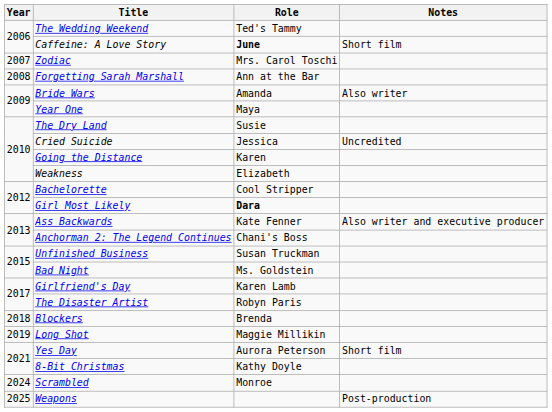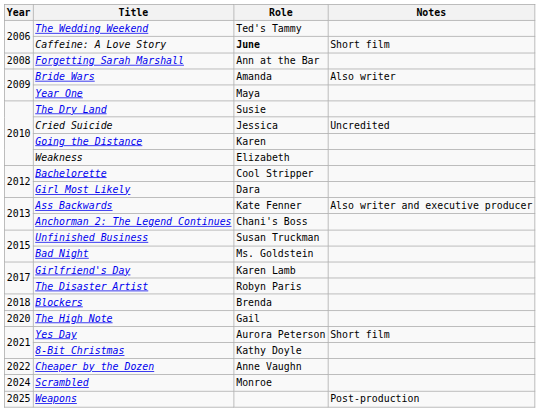 <table class="wikitable sortable">
 <tr>
 <th>Year</th>
 <th>Title</th>
 <th>Role</th>
 <th class="unsortable">Notes</th>
 </tr>
 <tr>
 <td rowspan=2>2006</td>
 <td data-sort-value="Wedding Weekend, The"><em><a href='#'>The Wedding Weekend</a></em></td>
 <td>Ted's Tammy</td>
 <td></td>
 </tr>
 <tr>
 <td><em>Caffeine: A Love Story</em></td>
 <td><strong>June</strong></td>
 <td>Short film</td>
-</tr>
-<tr>
-<td>2007</td>
-<td><em><a href='#'>Zodiac</a></em></td>
-<td>Mrs. Carol Toschi</td>
-<td></td>
 </tr>
 <tr>
 <td>2008</td>
 <td><em><a href='#'>Forgetting Sarah Marshall</a></em></td>
 <td>Ann at the Bar</td>
 <td></td>
 </tr>
 <tr>
 <td rowspan=2>2009</td>
 <td><em><a href='#'>Bride Wars</a></em></td>
 <td>Amanda</td>
 <td>Also writer</td>
 </tr>
 <tr>
 <td><em><a href='#'>Year One</a></em></td>
 <td>Maya</td>
 <td></td>
 </tr>
 <tr>
 <td rowspan=4>2010</td>
 <td data-sort-value="Dry Land, The"><em><a href='#'>The Dry Land</a></em></td>
 <td>Susie</td>
 <td></td>
 </tr>
 <tr>
 <td><em>Cried Suicide</em></td>
 <td>Jessica</td>
 <td>Uncredited</td>
 </tr>
 <tr>
 <td><em><a href='#'>Going the Distance</a></em></td>
 <td>Karen</td>
 <td></td>
 </tr>
 <tr>
 <td><em>Weakness</em></td>
 <td>Elizabeth</td>
 <td></td>
 </tr>
 <tr>
 <td rowspan=2>2012</td>
 <td><em><a href='#'>Bachelorette</a></em></td>
 <td>Cool Stripper</td>
 <td></td>
 </tr>
 <tr>
 <td><em><a href='#'>Girl Most Likely</a></em></td>
-<td><strong>Dara</strong></td>
+<td>Dara</td>
 <td></td>
 </tr>
 <tr>
 <td rowspan=2>2013</td>
 <td><em><a href='#'>Ass Backwards</a></em></td>
 <td>Kate Fenner</td>
 <td>Also writer and executive producer</td>
 </tr>
 <tr>
 <td><em><a href='#'>Anchorman 2: The Legend Continues</a></em></td>
 <td>Chani's Boss</td>
 <td></td>
 </tr>
 <tr>
 <td rowspan=2>2015</td>
 <td><em><a href='#'>Unfinished Business</a></em></td>
 <td>Susan Truckman</td>
 <td></td>
 </tr>
 <tr>
 <td><em><a href='#'>Bad Night</a></em></td>
 <td>Ms. Goldstein</td>
 <td></td>
 </tr>
 <tr>
 <td rowspan=2>2017</td>
 <td><em><a href='#'>Girlfriend's Day</a></em></td>
 <td>Karen Lamb</td>
 <td></td>
 </tr>
 <tr>
 <td data-sort-value="Disaster Artist, The"><em><a href='#'>The Disaster Artist</a></em></td>
 <td>Robyn Paris</td>
 <td></td>
 </tr>
 <tr>
 <td>2018</td>
 <td><em><a href='#'>Blockers</a></em></td>
 <td>Brenda</td>
 <td></td>
 </tr>
 <tr>
-<td>2019</td>
-<td><em><a href='#'>Long Shot</a></em></td>
-<td>Maggie Millikin</td>
+<td>2020</td>
+<td data-sort-value="High Note, The"><em><a href='#'>The High Note</a></em></td>
+<td>Gail</td>
 <td></td>
 </tr>
 <tr>
 <td rowspan="2">2021</td>
 <td><em><a href='#'>Yes Day</a></em></td>
 <td>Aurora Peterson</td>
 <td>Short film</td>
 </tr>
 <tr>
 <td><em><a href='#'>8-Bit Christmas</a></em></td>
 <td>Kathy Doyle</td>
+<td></td>
+</tr>
+<tr>
+<td>2022</td>
+<td><em><a href='#'>Cheaper by the Dozen</a></em></td>
+<td>Anne Vaughn</td>
 <td></td>
 </tr>
 <tr>
 <td>2024</td>
 <td><em><a href='#'>Scrambled</a></em></td>
 <td>Monroe</td>
 <td></td>
 </tr>
 <tr>
 <td>2025</td>
 <td><em><a href='#'>Weapons</a></em></td>
 <td></td>
 <td>Post-production</td>
 </tr>
 </table>
